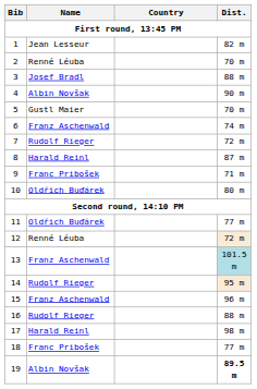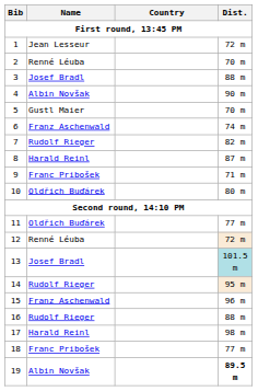 <table class="wikitable sortable" style="background:#fff; font-size:86%; width:26%; line-height:16px; border:grey solid 1px; border-collapse:collapse;">
 <tr>
 <th width="25">Bib</th>
 <th width="135">Name</th>
 <th width="175">Country</th>
 <th width="42">Dist.</th>
 </tr>
 <tr>
 <td colspan=4 align=center><strong>First round, 13:45 PM</strong></td>
 </tr>
 <tr>
 <td align=center>1</td>
 <td>Jean Lesseur</td>
 <td></td>
-<td align=center>82 m</td>
+<td align=center>72 m</td>
 </tr>
 <tr>
 <td align=center>2</td>
 <td>Renné Léuba</td>
 <td></td>
 <td align=center>70 m</td>
 </tr>
 <tr>
 <td align=center>3</td>
 <td><a href='#'>Josef Bradl</a></td>
 <td></td>
 <td align=center>88 m</td>
 </tr>
 <tr>
 <td align=center>4</td>
 <td><a href='#'>Albin Novšak</a></td>
 <td></td>
 <td align=center>90 m</td>
 </tr>
 <tr>
 <td align=center>5</td>
 <td>Gustl Maier</td>
 <td></td>
 <td align=center>70 m</td>
 </tr>
 <tr>
 <td align=center>6</td>
 <td><a href='#'>Franz Aschenwald</a></td>
 <td></td>
 <td align=center>74 m</td>
 </tr>
 <tr>
 <td align=center>7</td>
 <td><a href='#'>Rudolf Rieger</a></td>
 <td></td>
-<td align=center>72 m</td>
+<td align=center>82 m</td>
 </tr>
 <tr>
 <td align=center>8</td>
 <td><a href='#'>Harald Reinl</a></td>
 <td></td>
 <td align=center>87 m</td>
 </tr>
 <tr>
 <td align=center>9</td>
 <td><a href='#'>Franc Pribošek</a></td>
 <td></td>
 <td align=center>71 m</td>
 </tr>
 <tr>
 <td align=center>10</td>
 <td><a href='#'>Oldřich Buďárek</a></td>
 <td></td>
 <td align=center>80 m</td>
 </tr>
 <tr>
 <td colspan=4 align=center><strong>Second round, 14:10 PM</strong></td>
 </tr>
 <tr>
 <td align=center>11</td>
 <td><a href='#'>Oldřich Buďárek</a></td>
 <td></td>
 <td align=center>77 m</td>
 </tr>
 <tr>
 <td align=center>12</td>
 <td>Renné Léuba</td>
 <td></td>
 <td align=center bgcolor=#FAEBD7>72 m</td>
 </tr>
 <tr>
 <td align=center>13</td>
-<td><a href='#'>Franz Aschenwald</a></td>
+<td><a href='#'>Josef Bradl</a></td>
 <td></td>
 <td align=center bgcolor=#B0E0E6>101.5 m</td>
 </tr>
 <tr>
 <td align=center>14</td>
 <td><a href='#'>Rudolf Rieger</a></td>
 <td></td>
 <td align=center bgcolor=#FAEBD7>95 m</td>
 </tr>
 <tr>
 <td align=center>15</td>
 <td><a href='#'>Franz Aschenwald</a></td>
 <td></td>
 <td align=center>96 m</td>
 </tr>
 <tr>
 <td align=center>16</td>
 <td><a href='#'>Rudolf Rieger</a></td>
 <td></td>
 <td align=center>88 m</td>
 </tr>
 <tr>
 <td align=center>17</td>
 <td><a href='#'>Harald Reinl</a></td>
 <td></td>
 <td align=center>98 m</td>
 </tr>
 <tr>
 <td align=center>18</td>
 <td><a href='#'>Franc Pribošek</a></td>
 <td></td>
 <td align=center>77 m</td>
 </tr>
 <tr>
 <td align=center>19</td>
 <td><a href='#'>Albin Novšak</a></td>
 <td></td>
 <td align=center><strong>89.5 m</strong></td>
 </tr>
 </table>
